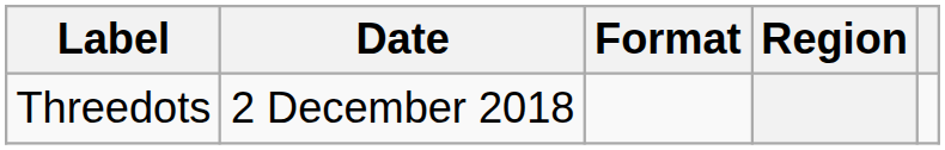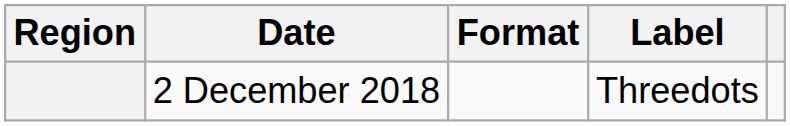 <table class="wikitable plainrowheaders" style="text-align:center">
 <tr>
-<th scope="col">Label</th>
+<th scope="col">Region</th>
 <th scope="col">Date</th>
 <th scope="col">Format</th>
-<th scope="col">Region</th>
+<th scope="col">Label</th>
 <th scope="col"></th>
 </tr>
 <tr>
-<td>Threedots</td>
+<th scope="row"></th>
 <td>2 December 2018</td>
 <td></td>
-<th scope="row"></th>
+<td>Threedots</td>
 <td></td>
 </tr>
 </table>
